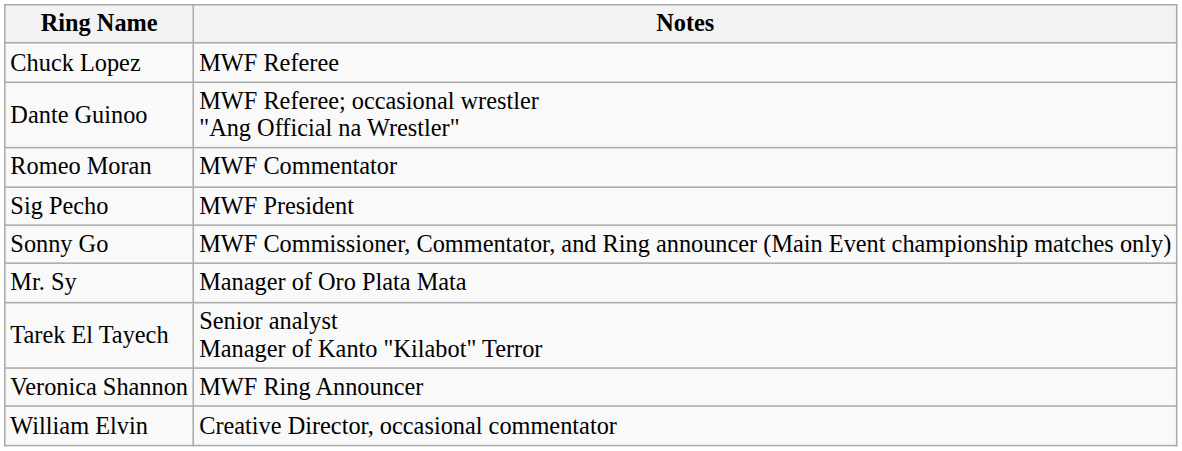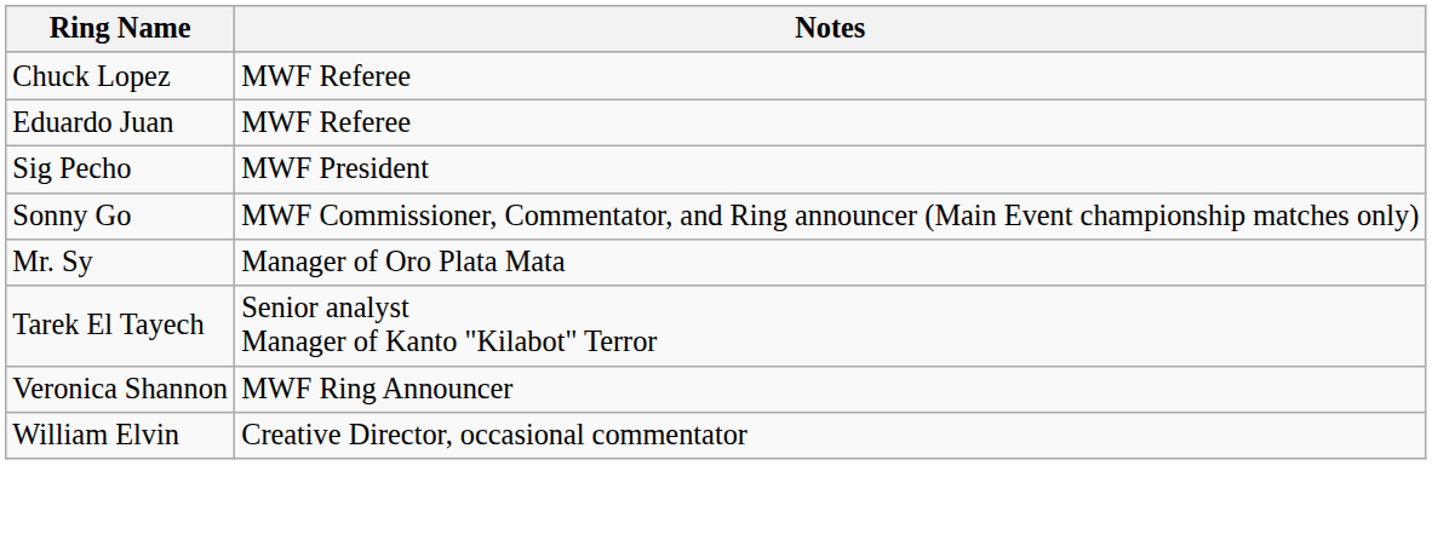 <table class="wikitable sortable">
 <tr>
 <th>Ring Name</th>
 <th>Notes</th>
 </tr>
 <tr>
 <td>Chuck Lopez</td>
 <td>MWF Referee</td>
 </tr>
 <tr>
-<td>Dante Guinoo</td>
-<td>MWF Referee; occasional wrestler<br>"Ang Official na Wrestler"</td>
-</tr>
-<tr>
-<td>Romeo Moran</td>
-<td>MWF Commentator</td>
+<td>Eduardo Juan</td>
+<td>MWF Referee</td>
 </tr>
 <tr>
 <td>Sig Pecho</td>
 <td>MWF President</td>
 </tr>
 <tr>
 <td>Sonny Go</td>
 <td>MWF Commissioner, Commentator, and Ring announcer (Main Event championship matches only)</td>
 </tr>
 <tr>
 <td>Mr. Sy</td>
 <td>Manager of Oro Plata Mata</td>
 </tr>
 <tr>
 <td>Tarek El Tayech</td>
 <td>Senior analyst<br>Manager of Kanto "Kilabot" Terror</td>
 </tr>
 <tr>
 <td>Veronica Shannon</td>
 <td>MWF Ring Announcer</td>
 </tr>
 <tr>
 <td>William Elvin</td>
 <td>Creative Director, occasional commentator</td>
 </tr>
 </table>
